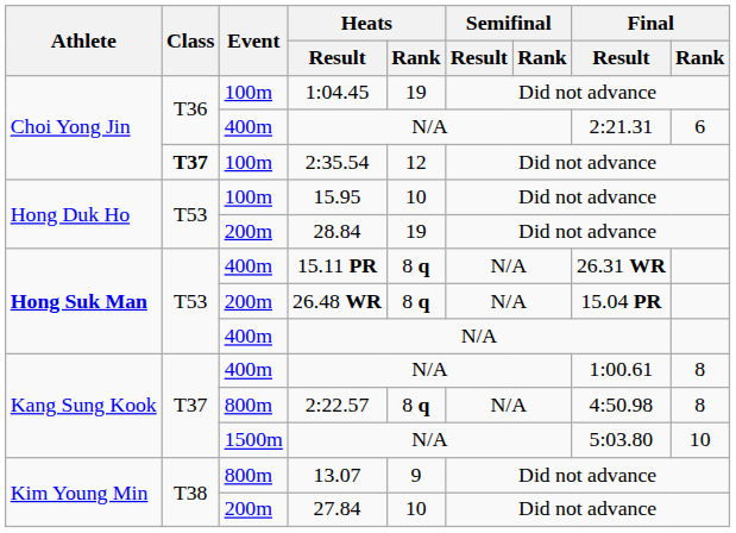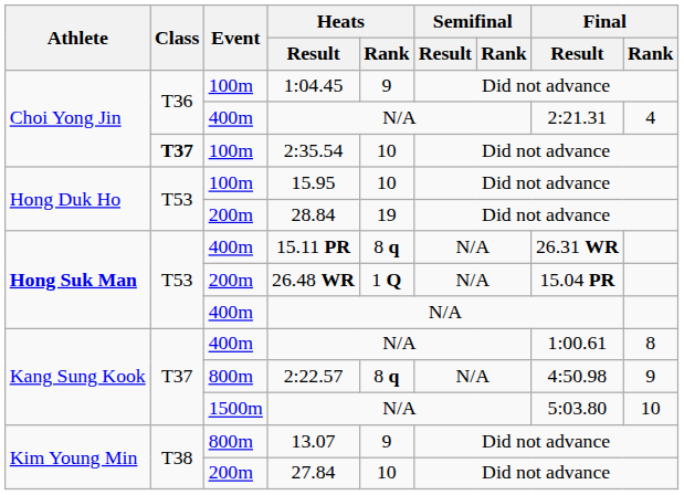 <table class=wikitable style="font-size:90%">
 <tr>
 <th rowspan="2">Athlete</th>
 <th rowspan="2">Class</th>
 <th rowspan="2">Event</th>
 <th colspan="2">Heats</th>
 <th colspan="2">Semifinal</th>
 <th colspan="3">Final</th>
 </tr>
 <tr>
 <th>Result</th>
 <th>Rank</th>
 <th>Result</th>
 <th>Rank</th>
 <th>Result</th>
 <th>Rank</th>
 </tr>
 <tr>
 <td rowspan="3"><a href='#'>Choi Yong Jin</a></td>
 <td rowspan="2" style="text-align:center;">T36</td>
 <td><a href='#'>100m</a></td>
 <td style="text-align:center;">1:04.45</td>
-<td style="text-align:center;">19</td>
+<td style="text-align:center;">9</td>
 <td style="text-align:center;" colspan="4">Did not advance</td>
 </tr>
 <tr>
 <td><a href='#'>400m</a></td>
 <td style="text-align:center;" colspan="4">N/A</td>
 <td style="text-align:center;">2:21.31</td>
-<td style="text-align:center;">6</td>
+<td style="text-align:center;">4</td>
 </tr>
 <tr>
 <td style="text-align:center;"><strong>T37</strong></td>
 <td><a href='#'>100m</a></td>
 <td style="text-align:center;">2:35.54</td>
-<td style="text-align:center;">12</td>
+<td style="text-align:center;">10</td>
 <td style="text-align:center;" colspan="4">Did not advance</td>
 </tr>
 <tr>
 <td rowspan="2"><a href='#'>Hong Duk Ho</a></td>
 <td rowspan="2" style="text-align:center;">T53</td>
 <td><a href='#'>100m</a></td>
 <td style="text-align:center;">15.95</td>
 <td style="text-align:center;">10</td>
 <td style="text-align:center;" colspan="4">Did not advance</td>
 </tr>
 <tr>
 <td><a href='#'>200m</a></td>
 <td style="text-align:center;">28.84</td>
 <td style="text-align:center;">19</td>
 <td style="text-align:center;" colspan="4">Did not advance</td>
 </tr>
 <tr>
 <td rowspan="3"><strong><a href='#'>Hong Suk Man</a></strong></td>
 <td rowspan="3" style="text-align:center;">T53</td>
 <td><a href='#'>400m</a></td>
 <td style="text-align:center;">15.11 <strong>PR</strong></td>
 <td style="text-align:center;">8 <strong>q</strong></td>
 <td style="text-align:center;" colspan="2">N/A</td>
 <td style="text-align:center;">26.31 <strong>WR</strong></td>
 <td style="text-align:center;"></td>
 </tr>
 <tr>
 <td><a href='#'>200m</a></td>
 <td style="text-align:center;">26.48 <strong>WR</strong></td>
-<td style="text-align:center;">8 <strong>q</strong></td>
+<td style="text-align:center;">1 <strong>Q</strong></td>
 <td style="text-align:center;" colspan="2">N/A</td>
 <td style="text-align:center;">15.04 <strong>PR</strong></td>
 <td style="text-align:center;"></td>
 </tr>
 <tr>
 <td><a href='#'>400m</a></td>
 <td style="text-align:center;" colspan="5">N/A</td>
 <td style="text-align:center;"></td>
 </tr>
 <tr>
 <td rowspan="3"><a href='#'>Kang Sung Kook</a></td>
 <td rowspan="3" style="text-align:center;">T37</td>
 <td><a href='#'>400m</a></td>
 <td style="text-align:center;" colspan="4">N/A</td>
 <td style="text-align:center;">1:00.61</td>
 <td style="text-align:center;">8</td>
 </tr>
 <tr>
 <td><a href='#'>800m</a></td>
 <td style="text-align:center;">2:22.57</td>
 <td style="text-align:center;">8 <strong>q</strong></td>
 <td style="text-align:center;" colspan="2">N/A</td>
 <td style="text-align:center;">4:50.98</td>
-<td style="text-align:center;">8</td>
+<td style="text-align:center;">9</td>
 </tr>
 <tr>
 <td><a href='#'>1500m</a></td>
 <td style="text-align:center;" colspan="4">N/A</td>
 <td style="text-align:center;">5:03.80</td>
 <td style="text-align:center;">10</td>
 </tr>
 <tr>
 <td rowspan="2"><a href='#'>Kim Young Min</a></td>
 <td rowspan="2" style="text-align:center;">T38</td>
 <td><a href='#'>800m</a></td>
 <td style="text-align:center;">13.07</td>
 <td style="text-align:center;">9</td>
 <td style="text-align:center;" colspan="4">Did not advance</td>
 </tr>
 <tr>
 <td><a href='#'>200m</a></td>
 <td style="text-align:center;">27.84</td>
 <td style="text-align:center;">10</td>
 <td style="text-align:center;" colspan="4">Did not advance</td>
 </tr>
 </table>
